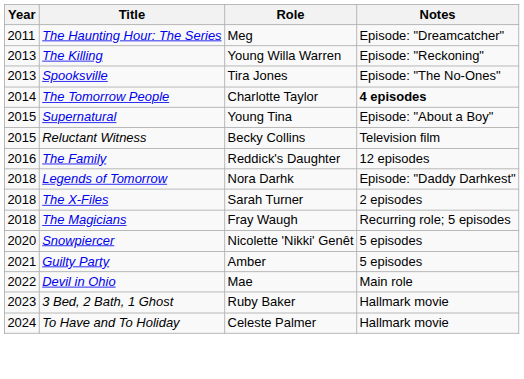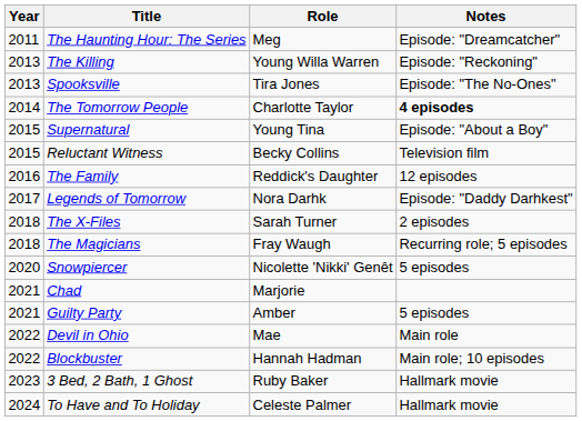 <table class="wikitable sortable">
 <tr>
 <th>Year</th>
 <th>Title</th>
 <th>Role</th>
 <th class="unsortable">Notes</th>
 </tr>
 <tr>
 <td>2011</td>
 <td><em><a href='#'>The Haunting Hour: The Series</a></em></td>
 <td>Meg</td>
 <td>Episode: "Dreamcatcher"</td>
 </tr>
 <tr>
 <td>2013</td>
 <td><em><a href='#'>The Killing</a></em></td>
 <td>Young Willa Warren</td>
 <td>Episode: "Reckoning"</td>
 </tr>
 <tr>
 <td>2013</td>
 <td><em><a href='#'>Spooksville</a></em></td>
 <td>Tira Jones</td>
 <td>Episode: "The No-Ones"</td>
 </tr>
 <tr>
 <td>2014</td>
 <td><em><a href='#'>The Tomorrow People</a></em></td>
 <td>Charlotte Taylor</td>
 <td><strong>4 episodes</strong></td>
 </tr>
 <tr>
 <td>2015</td>
 <td><em><a href='#'>Supernatural</a></em></td>
 <td>Young Tina</td>
 <td>Episode: "About a Boy"</td>
 </tr>
 <tr>
 <td>2015</td>
 <td><em>Reluctant Witness</em></td>
 <td>Becky Collins</td>
 <td>Television film</td>
 </tr>
 <tr>
 <td>2016</td>
 <td><em><a href='#'>The Family</a></em></td>
 <td>Reddick's Daughter</td>
 <td>12 episodes</td>
 </tr>
 <tr>
-<td>2018</td>
+<td>2017</td>
 <td><em><a href='#'>Legends of Tomorrow</a></em></td>
 <td>Nora Darhk</td>
 <td>Episode: "Daddy Darhkest"</td>
 </tr>
 <tr>
 <td>2018</td>
 <td><em><a href='#'>The X-Files</a></em></td>
 <td>Sarah Turner</td>
 <td>2 episodes</td>
 </tr>
 <tr>
 <td>2018</td>
 <td><em><a href='#'>The Magicians</a></em></td>
 <td>Fray Waugh</td>
 <td>Recurring role; 5 episodes</td>
 </tr>
 <tr>
 <td>2020</td>
 <td><em><a href='#'>Snowpiercer</a></em></td>
 <td>Nicolette 'Nikki' Genêt</td>
 <td>5 episodes</td>
 </tr>
 <tr>
 <td>2021</td>
+<td><em><a href='#'>Chad</a></em></td>
+<td>Marjorie</td>
+<td></td>
+</tr>
+<tr>
+<td>2021</td>
 <td><em><a href='#'>Guilty Party</a></em></td>
 <td>Amber</td>
 <td>5 episodes</td>
 </tr>
 <tr>
 <td>2022</td>
 <td><em><a href='#'>Devil in Ohio</a></em></td>
 <td>Mae</td>
 <td>Main role</td>
+</tr>
+<tr>
+<td>2022</td>
+<td><em><a href='#'>Blockbuster</a></em></td>
+<td>Hannah Hadman</td>
+<td>Main role; 10 episodes</td>
 </tr>
 <tr>
 <td>2023</td>
 <td><em>3 Bed, 2 Bath, 1 Ghost</em></td>
 <td>Ruby Baker</td>
 <td>Hallmark movie</td>
 </tr>
 <tr>
 <td>2024</td>
 <td><em>To Have and To Holiday</em></td>
 <td>Celeste Palmer</td>
 <td>Hallmark movie</td>
 </tr>
 </table>
